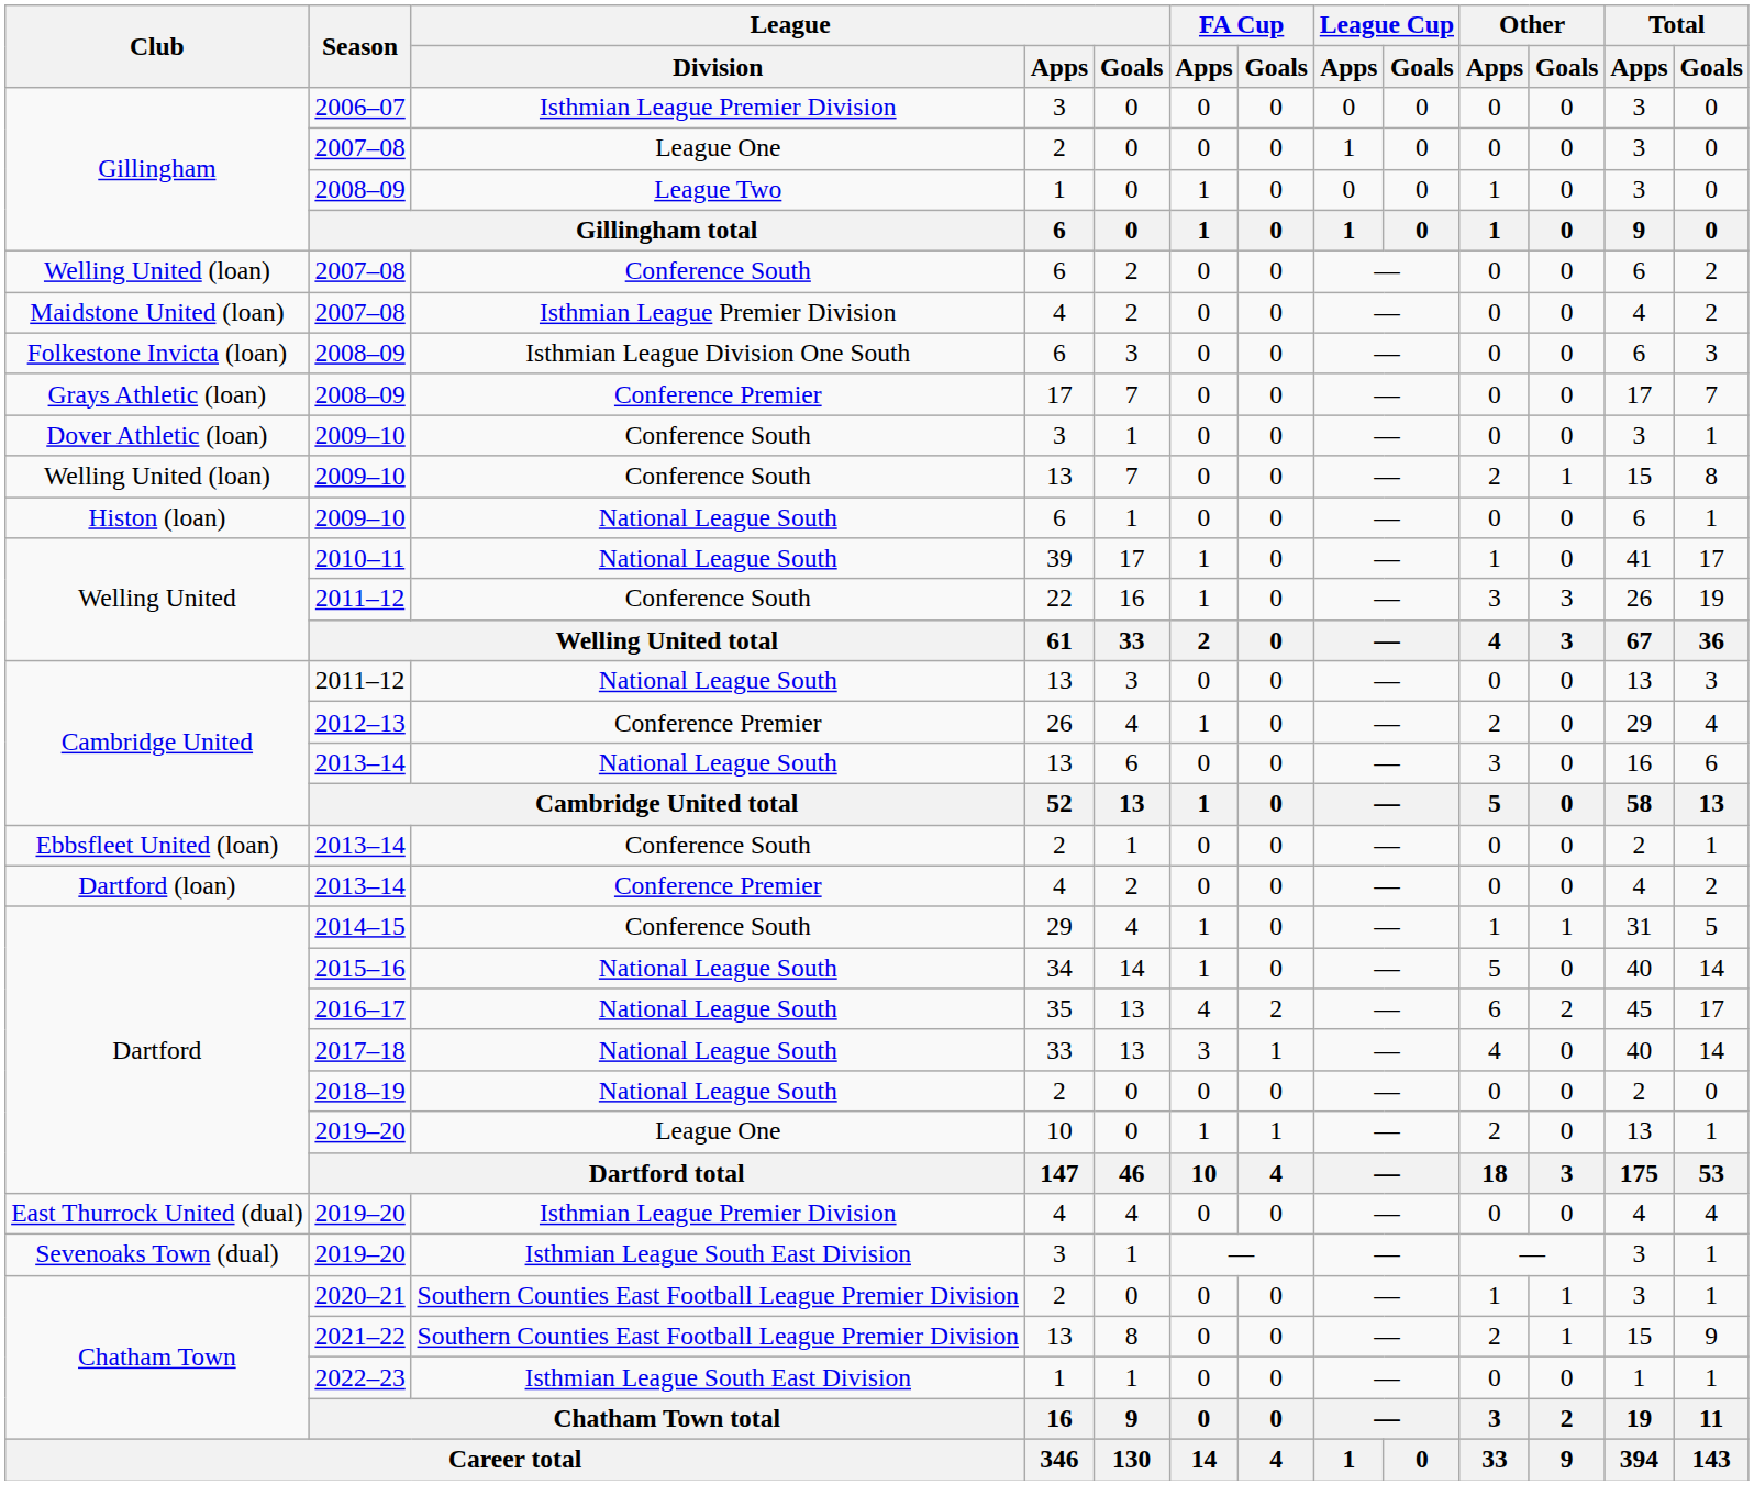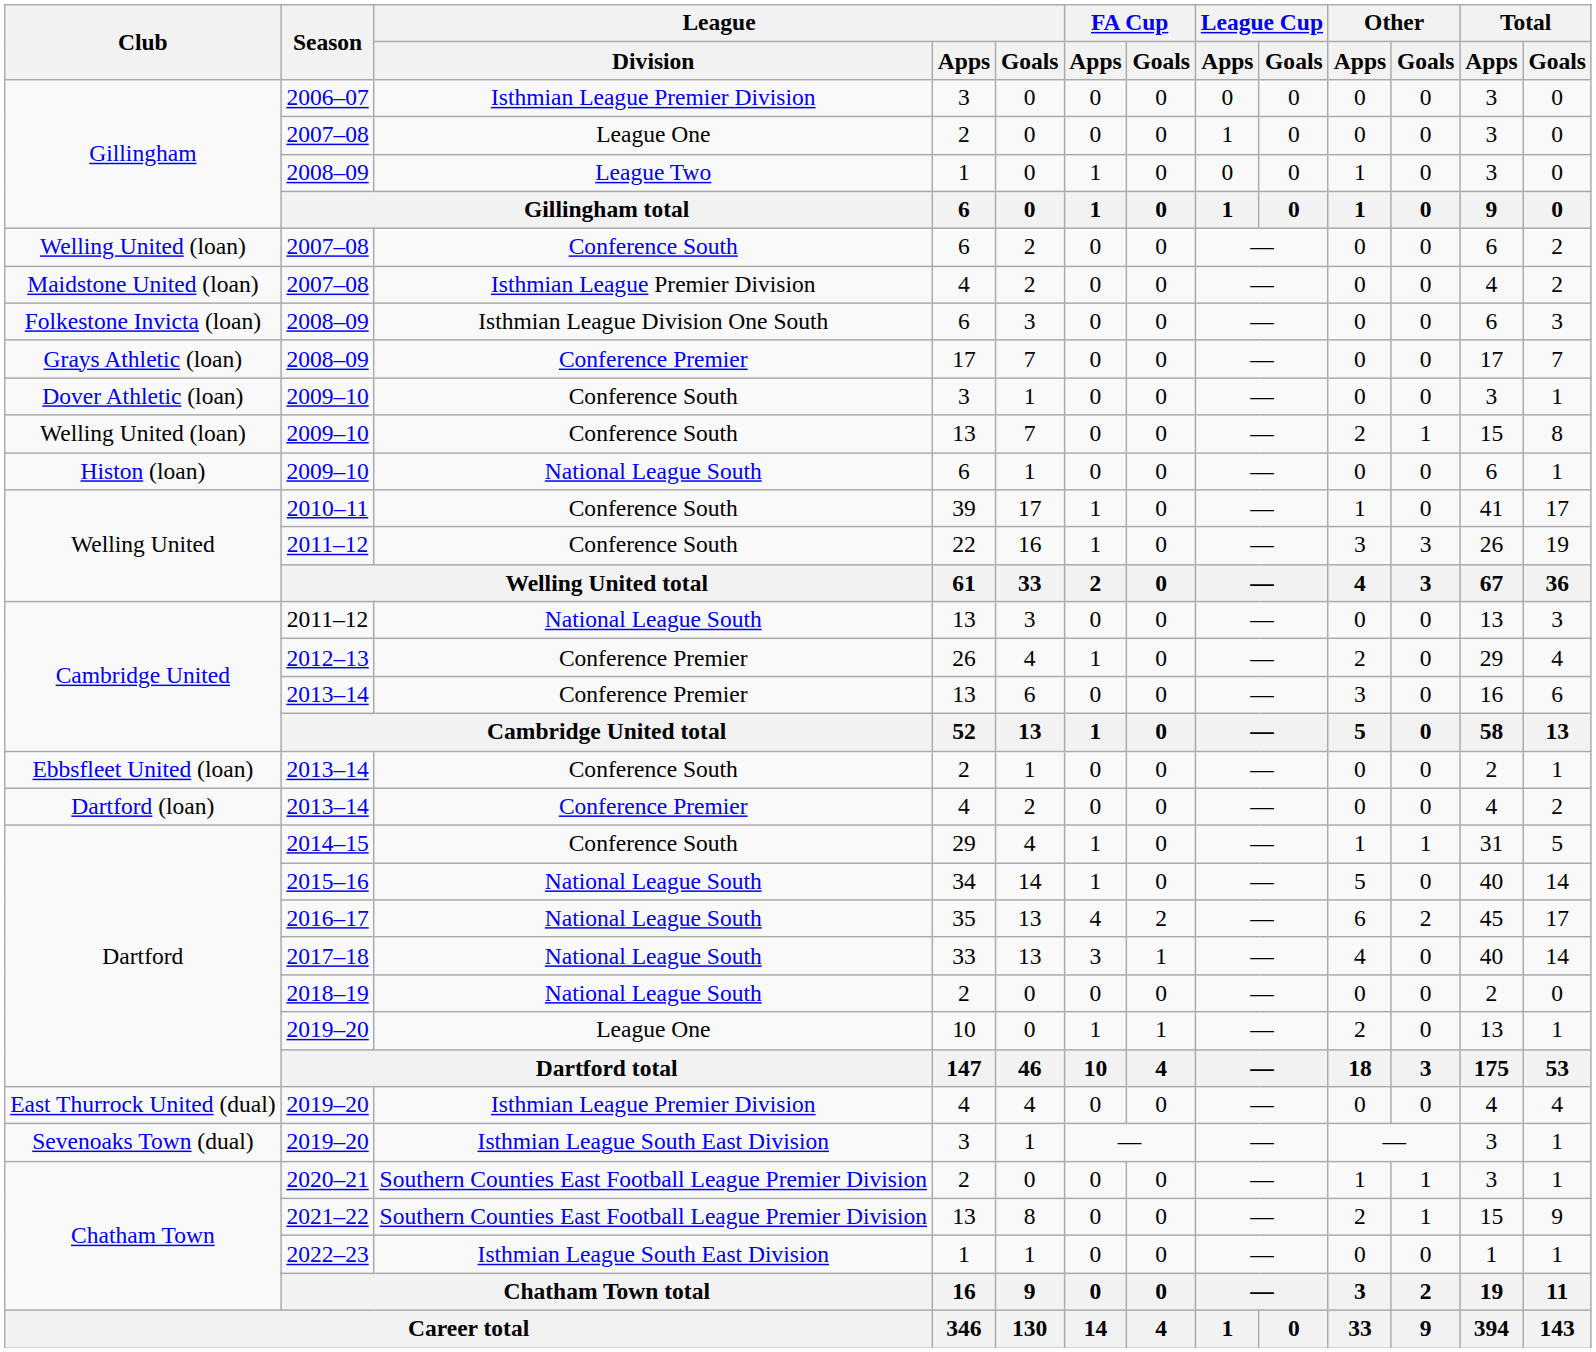 <table class="wikitable" style="text-align: center">
 <tr>
 <th rowspan="2">Club</th>
 <th rowspan="2">Season</th>
 <th colspan="3">League</th>
 <th colspan="2"><a href='#'>FA Cup</a></th>
 <th colspan="2"><a href='#'>League Cup</a></th>
 <th colspan="2">Other</th>
 <th colspan="2">Total</th>
 </tr>
 <tr>
 <th>Division</th>
 <th>Apps</th>
 <th>Goals</th>
 <th>Apps</th>
 <th>Goals</th>
 <th>Apps</th>
 <th>Goals</th>
 <th>Apps</th>
 <th>Goals</th>
 <th>Apps</th>
 <th>Goals</th>
 </tr>
 <tr>
 <td rowspan="4"><a href='#'>Gillingham</a></td>
 <td><a href='#'>2006–07</a></td>
 <td><a href='#'>Isthmian League Premier Division</a></td>
 <td>3</td>
 <td>0</td>
 <td>0</td>
 <td>0</td>
 <td>0</td>
 <td>0</td>
 <td>0</td>
 <td>0</td>
 <td>3</td>
 <td>0</td>
 </tr>
 <tr>
 <td><a href='#'>2007–08</a></td>
 <td>League One</td>
 <td>2</td>
 <td>0</td>
 <td>0</td>
 <td>0</td>
 <td>1</td>
 <td>0</td>
 <td>0</td>
 <td>0</td>
 <td>3</td>
 <td>0</td>
 </tr>
 <tr>
 <td><a href='#'>2008–09</a></td>
 <td><a href='#'>League Two</a></td>
 <td>1</td>
 <td>0</td>
 <td>1</td>
 <td>0</td>
 <td>0</td>
 <td>0</td>
 <td>1</td>
 <td>0</td>
 <td>3</td>
 <td>0</td>
 </tr>
 <tr>
 <th colspan="2">Gillingham total</th>
 <th>6</th>
 <th>0</th>
 <th>1</th>
 <th>0</th>
 <th>1</th>
 <th>0</th>
 <th>1</th>
 <th>0</th>
 <th>9</th>
 <th>0</th>
 </tr>
 <tr>
 <td><a href='#'>Welling United</a> (loan)</td>
 <td><a href='#'>2007–08</a></td>
 <td><a href='#'>Conference South</a></td>
 <td>6</td>
 <td>2</td>
 <td>0</td>
 <td>0</td>
 <td colspan="2">—</td>
 <td>0</td>
 <td>0</td>
 <td>6</td>
 <td>2</td>
 </tr>
 <tr>
 <td><a href='#'>Maidstone United</a> (loan)</td>
 <td><a href='#'>2007–08</a></td>
 <td><a href='#'>Isthmian League</a> Premier Division</td>
 <td>4</td>
 <td>2</td>
 <td>0</td>
 <td>0</td>
 <td colspan="2">—</td>
 <td>0</td>
 <td>0</td>
 <td>4</td>
 <td>2</td>
 </tr>
 <tr>
 <td><a href='#'>Folkestone Invicta</a> (loan)</td>
 <td><a href='#'>2008–09</a></td>
 <td>Isthmian League Division One South</td>
 <td>6</td>
 <td>3</td>
 <td>0</td>
 <td>0</td>
 <td colspan="2">—</td>
 <td>0</td>
 <td>0</td>
 <td>6</td>
 <td>3</td>
 </tr>
 <tr>
 <td><a href='#'>Grays Athletic</a> (loan)</td>
 <td><a href='#'>2008–09</a></td>
 <td><a href='#'>Conference Premier</a></td>
 <td>17</td>
 <td>7</td>
 <td>0</td>
 <td>0</td>
 <td colspan="2">—</td>
 <td>0</td>
 <td>0</td>
 <td>17</td>
 <td>7</td>
 </tr>
 <tr>
 <td><a href='#'>Dover Athletic</a> (loan)</td>
 <td><a href='#'>2009–10</a></td>
 <td>Conference South</td>
 <td>3</td>
 <td>1</td>
 <td>0</td>
 <td>0</td>
 <td colspan="2">—</td>
 <td>0</td>
 <td>0</td>
 <td>3</td>
 <td>1</td>
 </tr>
 <tr>
 <td>Welling United (loan)</td>
 <td><a href='#'>2009–10</a></td>
 <td>Conference South</td>
 <td>13</td>
 <td>7</td>
 <td>0</td>
 <td>0</td>
 <td colspan="2">—</td>
 <td>2</td>
 <td>1</td>
 <td>15</td>
 <td>8</td>
 </tr>
 <tr>
 <td><a href='#'>Histon</a> (loan)</td>
 <td><a href='#'>2009–10</a></td>
 <td><a href='#'>National League South</a></td>
 <td>6</td>
 <td>1</td>
 <td>0</td>
 <td>0</td>
 <td colspan="2">—</td>
 <td>0</td>
 <td>0</td>
 <td>6</td>
 <td>1</td>
 </tr>
 <tr>
 <td rowspan="3">Welling United</td>
 <td><a href='#'>2010–11</a></td>
-<td><a href='#'>National League South</a></td>
+<td>Conference South</td>
 <td>39</td>
 <td>17</td>
 <td>1</td>
 <td>0</td>
 <td colspan="2">—</td>
 <td>1</td>
 <td>0</td>
 <td>41</td>
 <td>17</td>
 </tr>
 <tr>
 <td><a href='#'>2011–12</a></td>
 <td>Conference South</td>
 <td>22</td>
 <td>16</td>
 <td>1</td>
 <td>0</td>
 <td colspan="2">—</td>
 <td>3</td>
 <td>3</td>
 <td>26</td>
 <td>19</td>
 </tr>
 <tr>
 <th colspan="2">Welling United total</th>
 <th>61</th>
 <th>33</th>
 <th>2</th>
 <th>0</th>
 <th colspan="2">—</th>
 <th>4</th>
 <th>3</th>
 <th>67</th>
 <th>36</th>
 </tr>
 <tr>
 <td rowspan="4"><a href='#'>Cambridge United</a></td>
 <td>2011–12</td>
 <td><a href='#'>National League South</a></td>
 <td>13</td>
 <td>3</td>
 <td>0</td>
 <td>0</td>
 <td colspan="2">—</td>
 <td>0</td>
 <td>0</td>
 <td>13</td>
 <td>3</td>
 </tr>
 <tr>
 <td><a href='#'>2012–13</a></td>
 <td>Conference Premier</td>
 <td>26</td>
 <td>4</td>
 <td>1</td>
 <td>0</td>
 <td colspan="2">—</td>
 <td>2</td>
 <td>0</td>
 <td>29</td>
 <td>4</td>
 </tr>
 <tr>
 <td><a href='#'>2013–14</a></td>
-<td><a href='#'>National League South</a></td>
+<td>Conference Premier</td>
 <td>13</td>
 <td>6</td>
 <td>0</td>
 <td>0</td>
 <td colspan="2">—</td>
 <td>3</td>
 <td>0</td>
 <td>16</td>
 <td>6</td>
 </tr>
 <tr>
 <th colspan="2">Cambridge United total</th>
 <th>52</th>
 <th>13</th>
 <th>1</th>
 <th>0</th>
 <th colspan="2">—</th>
 <th>5</th>
 <th>0</th>
 <th>58</th>
 <th>13</th>
 </tr>
 <tr>
 <td><a href='#'>Ebbsfleet United</a> (loan)</td>
 <td><a href='#'>2013–14</a></td>
 <td>Conference South</td>
 <td>2</td>
 <td>1</td>
 <td>0</td>
 <td>0</td>
 <td colspan="2">—</td>
 <td>0</td>
 <td>0</td>
 <td>2</td>
 <td>1</td>
 </tr>
 <tr>
 <td><a href='#'>Dartford</a> (loan)</td>
 <td><a href='#'>2013–14</a></td>
 <td><a href='#'>Conference Premier</a></td>
 <td>4</td>
 <td>2</td>
 <td>0</td>
 <td>0</td>
 <td colspan="2">—</td>
 <td>0</td>
 <td>0</td>
 <td>4</td>
 <td>2</td>
 </tr>
 <tr>
 <td rowspan="7">Dartford</td>
 <td><a href='#'>2014–15</a></td>
 <td>Conference South</td>
 <td>29</td>
 <td>4</td>
 <td>1</td>
 <td>0</td>
 <td colspan="2">—</td>
 <td>1</td>
 <td>1</td>
 <td>31</td>
 <td>5</td>
 </tr>
 <tr>
 <td><a href='#'>2015–16</a></td>
 <td><a href='#'>National League South</a></td>
 <td>34</td>
 <td>14</td>
 <td>1</td>
 <td>0</td>
 <td colspan="2">—</td>
 <td>5</td>
 <td>0</td>
 <td>40</td>
 <td>14</td>
 </tr>
 <tr>
 <td><a href='#'>2016–17</a></td>
 <td><a href='#'>National League South</a></td>
 <td>35</td>
 <td>13</td>
 <td>4</td>
 <td>2</td>
 <td colspan="2">—</td>
 <td>6</td>
 <td>2</td>
 <td>45</td>
 <td>17</td>
 </tr>
 <tr>
 <td><a href='#'>2017–18</a></td>
 <td><a href='#'>National League South</a></td>
 <td>33</td>
 <td>13</td>
 <td>3</td>
 <td>1</td>
 <td colspan="2">—</td>
 <td>4</td>
 <td>0</td>
 <td>40</td>
 <td>14</td>
 </tr>
 <tr>
 <td><a href='#'>2018–19</a></td>
 <td><a href='#'>National League South</a></td>
 <td>2</td>
 <td>0</td>
 <td>0</td>
 <td>0</td>
 <td colspan="2">—</td>
 <td>0</td>
 <td>0</td>
 <td>2</td>
 <td>0</td>
 </tr>
 <tr>
 <td><a href='#'>2019–20</a></td>
 <td>League One</td>
 <td>10</td>
 <td>0</td>
 <td>1</td>
 <td>1</td>
 <td colspan="2">—</td>
 <td>2</td>
 <td>0</td>
 <td>13</td>
 <td>1</td>
 </tr>
 <tr>
 <th colspan="2">Dartford total</th>
 <th>147</th>
 <th>46</th>
 <th>10</th>
 <th>4</th>
 <th colspan="2">—</th>
 <th>18</th>
 <th>3</th>
 <th>175</th>
 <th>53</th>
 </tr>
 <tr>
 <td><a href='#'>East Thurrock United</a> (dual)</td>
 <td><a href='#'>2019–20</a></td>
 <td><a href='#'>Isthmian League Premier Division</a></td>
 <td>4</td>
 <td>4</td>
 <td>0</td>
 <td>0</td>
 <td colspan="2">—</td>
 <td>0</td>
 <td>0</td>
 <td>4</td>
 <td>4</td>
 </tr>
 <tr>
 <td><a href='#'>Sevenoaks Town</a> (dual)</td>
 <td><a href='#'>2019–20</a></td>
 <td><a href='#'>Isthmian League South East Division</a></td>
 <td>3</td>
 <td>1</td>
 <td colspan="2">—</td>
 <td colspan="2">—</td>
 <td colspan="2">—</td>
 <td>3</td>
 <td>1</td>
 </tr>
 <tr>
 <td rowspan="4"><a href='#'>Chatham Town</a></td>
 <td><a href='#'>2020–21</a></td>
 <td><a href='#'>Southern Counties East Football League Premier Division</a></td>
 <td>2</td>
 <td>0</td>
 <td>0</td>
 <td>0</td>
 <td colspan="2">—</td>
 <td>1</td>
 <td>1</td>
 <td>3</td>
 <td>1</td>
 </tr>
 <tr>
 <td><a href='#'>2021–22</a></td>
 <td><a href='#'>Southern Counties East Football League Premier Division</a></td>
 <td>13</td>
 <td>8</td>
 <td>0</td>
 <td>0</td>
 <td colspan="2">—</td>
 <td>2</td>
 <td>1</td>
 <td>15</td>
 <td>9</td>
 </tr>
 <tr>
 <td><a href='#'>2022–23</a></td>
 <td><a href='#'>Isthmian League South East Division</a></td>
 <td>1</td>
 <td>1</td>
 <td>0</td>
 <td>0</td>
 <td colspan="2">—</td>
 <td>0</td>
 <td>0</td>
 <td>1</td>
 <td>1</td>
 </tr>
 <tr>
 <th colspan="2">Chatham Town total</th>
 <th>16</th>
 <th>9</th>
 <th>0</th>
 <th>0</th>
 <th colspan="2">—</th>
 <th>3</th>
 <th>2</th>
 <th>19</th>
 <th>11</th>
 </tr>
 <tr>
 <th colspan="3">Career total</th>
 <th>346</th>
 <th>130</th>
 <th>14</th>
 <th>4</th>
 <th>1</th>
 <th>0</th>
 <th>33</th>
 <th>9</th>
 <th>394</th>
 <th>143</th>
 </tr>
 </table>
